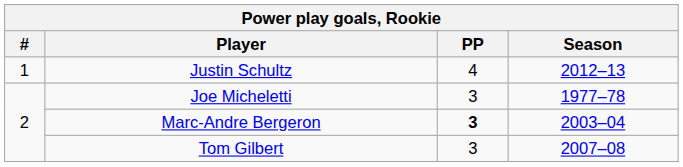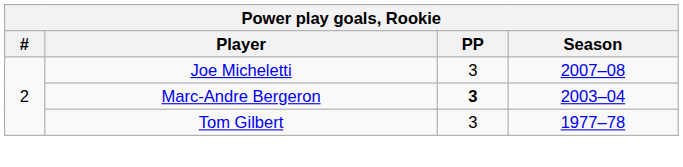 <table class="wikitable" style="text-align: center; font-size: 95%" width="70%">
 <tr>
 <th colspan="4">Power play goals, Rookie</th>
 </tr>
 <tr>
 <th>#</th>
 <th>Player</th>
 <th>PP</th>
 <th>Season</th>
 </tr>
 <tr>
-<td>1</td>
-<td><a href='#'>Justin Schultz</a></td>
-<td>4</td>
-<td><a href='#'>2012–13</a></td>
-</tr>
-<tr>
 <td rowspan="3">2</td>
 <td><a href='#'>Joe Micheletti</a></td>
 <td>3</td>
-<td><a href='#'>1977–78</a></td>
+<td><a href='#'>2007–08</a></td>
 </tr>
 <tr>
 <td><a href='#'>Marc-Andre Bergeron</a></td>
 <td><strong>3</strong></td>
 <td><a href='#'>2003–04</a></td>
 </tr>
 <tr>
 <td><a href='#'>Tom Gilbert</a></td>
 <td>3</td>
-<td><a href='#'>2007–08</a></td>
+<td><a href='#'>1977–78</a></td>
 </tr>
 </table>
